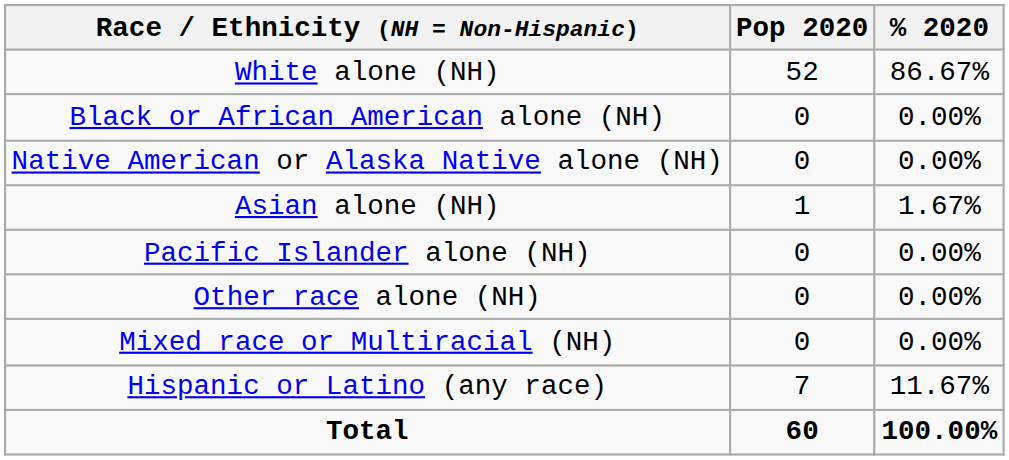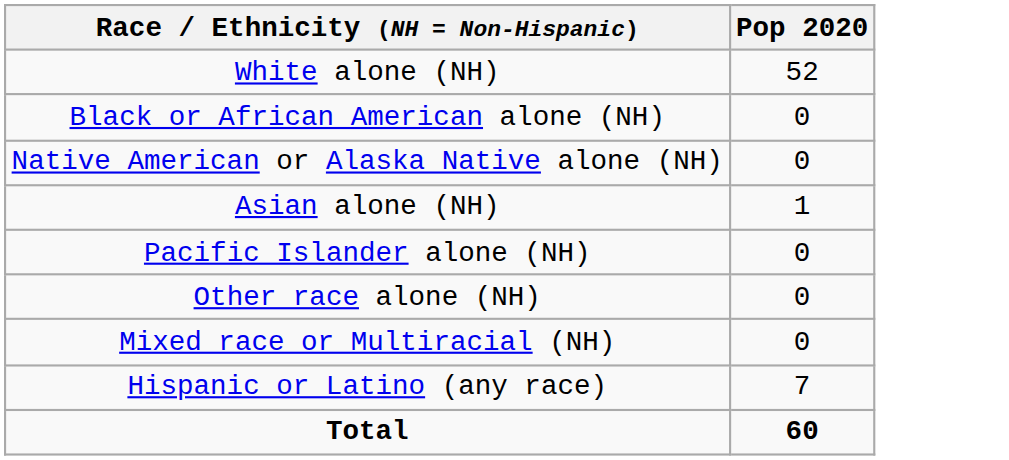 <table class="wikitable" style="text-align:center;">
 <tr>
 <th>Race / Ethnicity <small>(<em>NH = Non-Hispanic</em>)</small></th>
 <th>Pop 2020</th>
-<th>% 2020</th>
 </tr>
 <tr>
 <td><a href='#'>White</a> alone (NH)</td>
 <td>52</td>
-<td>86.67%</td>
 </tr>
 <tr>
 <td><a href='#'>Black or African American</a> alone (NH)</td>
 <td>0</td>
-<td>0.00%</td>
 </tr>
 <tr>
 <td><a href='#'>Native American</a> or <a href='#'>Alaska Native</a> alone (NH)</td>
 <td>0</td>
-<td>0.00%</td>
 </tr>
 <tr>
 <td><a href='#'>Asian</a> alone (NH)</td>
 <td>1</td>
-<td>1.67%</td>
 </tr>
 <tr>
 <td><a href='#'>Pacific Islander</a> alone (NH)</td>
 <td>0</td>
-<td>0.00%</td>
 </tr>
 <tr>
 <td><a href='#'>Other race</a> alone (NH)</td>
 <td>0</td>
-<td>0.00%</td>
 </tr>
 <tr>
 <td><a href='#'>Mixed race or Multiracial</a> (NH)</td>
 <td>0</td>
-<td>0.00%</td>
 </tr>
 <tr>
 <td><a href='#'>Hispanic or Latino</a> (any race)</td>
 <td>7</td>
-<td>11.67%</td>
 </tr>
 <tr>
 <td><strong>Total</strong></td>
 <td><strong>60</strong></td>
-<td><strong>100.00%</strong></td>
 </tr>
 </table>
